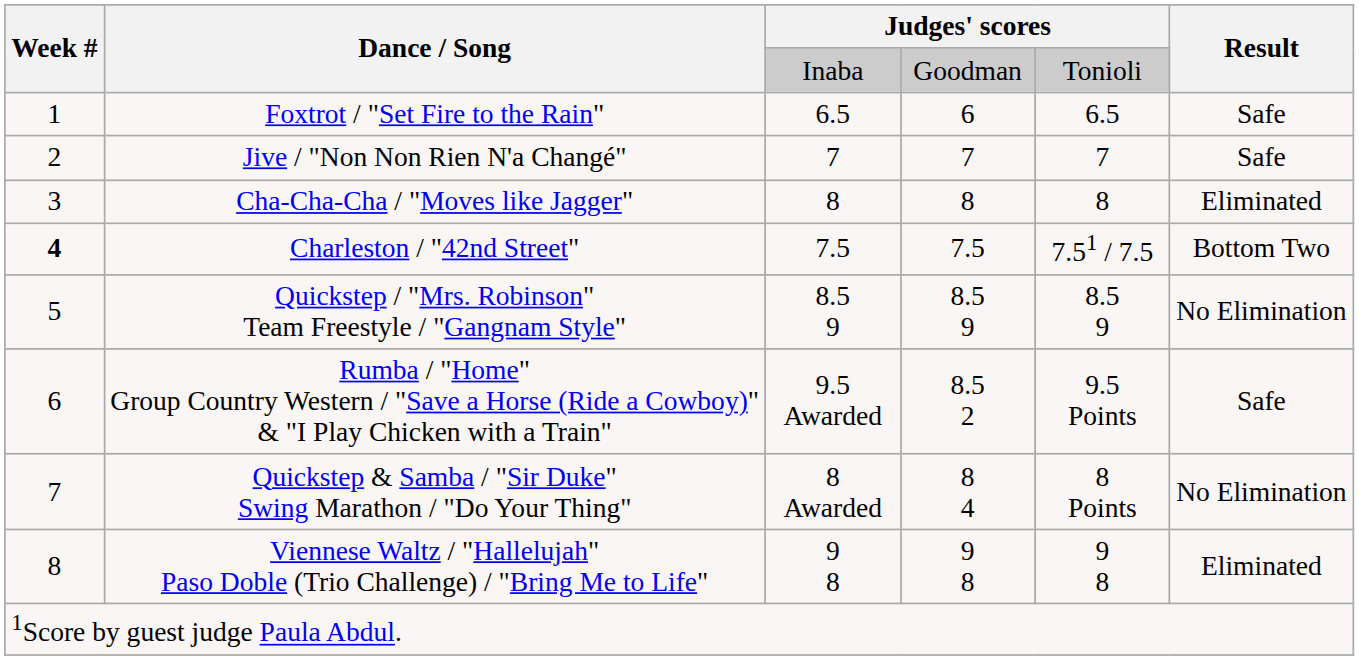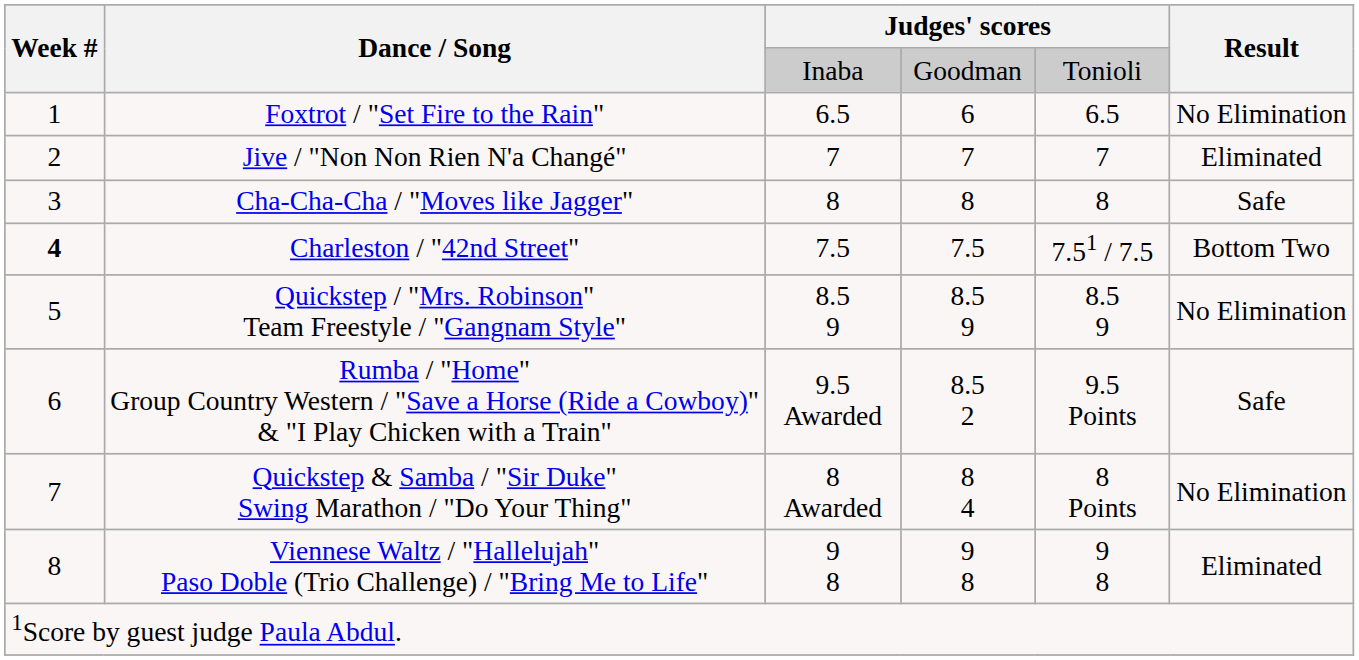 <table class="wikitable collapsible collapsed">
 <tr style="text-align:Center;">
 <th rowspan="2">Week #</th>
 <th rowspan="2">Dance / Song</th>
 <th colspan="3">Judges' scores</th>
 <th rowspan="2">Result</th>
 </tr>
 <tr style="text-align:center; background:#ccc;">
 <td style="width:10%; ">Inaba</td>
 <td style="width:10%; ">Goodman</td>
 <td style="width:10%; ">Tonioli</td>
 </tr>
 <tr style="text-align: center; background:#faf6f6;">
 <td>1</td>
 <td><a href='#'>Foxtrot</a> / "<a href='#'>Set Fire to the Rain</a>"</td>
 <td>6.5</td>
 <td>6</td>
 <td>6.5</td>
-<td>Safe</td>
+<td>No Elimination</td>
 </tr>
 <tr style="text-align: center; background:#faf6f6;">
 <td>2</td>
 <td><a href='#'>Jive</a> / "Non Non Rien N'a Changé"</td>
 <td>7</td>
 <td>7</td>
 <td>7</td>
-<td>Safe</td>
+<td>Eliminated</td>
 </tr>
 <tr style="text-align: center; background:#faf6f6;">
 <td>3</td>
 <td><a href='#'>Cha-Cha-Cha</a> / "<a href='#'>Moves like Jagger</a>"</td>
 <td>8</td>
 <td>8</td>
 <td>8</td>
-<td>Eliminated</td>
+<td>Safe</td>
 </tr>
 <tr style="text-align: center; background:#faf6f6;">
 <td><strong>4</strong></td>
 <td><a href='#'>Charleston</a> / "<a href='#'>42nd Street</a>"</td>
 <td>7.5</td>
 <td>7.5</td>
 <td>7.5<sup>1</sup> / 7.5</td>
 <td>Bottom Two</td>
 </tr>
 <tr style="text-align: center; background:#faf6f6;">
 <td>5</td>
 <td><a href='#'>Quickstep</a> / "<a href='#'>Mrs. Robinson</a>" <br> Team Freestyle / "<a href='#'>Gangnam Style</a>"</td>
 <td>8.5<br>9</td>
 <td>8.5<br>9</td>
 <td>8.5<br>9</td>
 <td>No Elimination</td>
 </tr>
 <tr style="text-align: center; background:#faf6f6;">
 <td>6</td>
 <td><a href='#'>Rumba</a> / "<a href='#'>Home</a>" <br> Group Country Western / "<a href='#'>Save a Horse (Ride a Cowboy)</a>"<br> & "I Play Chicken with a Train"</td>
 <td>9.5<br>Awarded</td>
 <td>8.5<br>2</td>
 <td>9.5<br>Points</td>
 <td>Safe</td>
 </tr>
 <tr style="text-align: center; background:#faf6f6;">
 <td>7</td>
 <td><a href='#'>Quickstep</a> & <a href='#'>Samba</a> / "<a href='#'>Sir Duke</a>" <br> <a href='#'>Swing</a> Marathon / "Do Your Thing"</td>
 <td>8<br>Awarded</td>
 <td>8<br>4</td>
 <td>8<br>Points</td>
 <td>No Elimination</td>
 </tr>
 <tr style="text-align: center; background:#faf6f6;">
 <td>8</td>
 <td><a href='#'>Viennese Waltz</a> / "<a href='#'>Hallelujah</a>" <br> <a href='#'>Paso Doble</a> (Trio Challenge) / "<a href='#'>Bring Me to Life</a>"</td>
 <td>9<br>8</td>
 <td>9<br>8</td>
 <td>9<br>8</td>
 <td>Eliminated</td>
 </tr>
 <tr style="text-align: center; background:#faf6f6;">
 <td colspan="6" style="text-align:left;"><sup>1</sup>Score by guest judge <a href='#'>Paula Abdul</a>.</td>
 </tr>
 </table>
